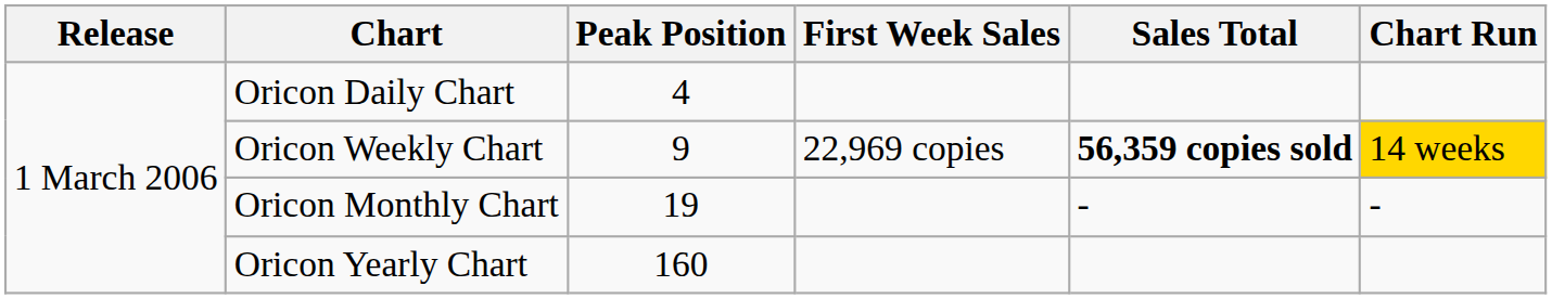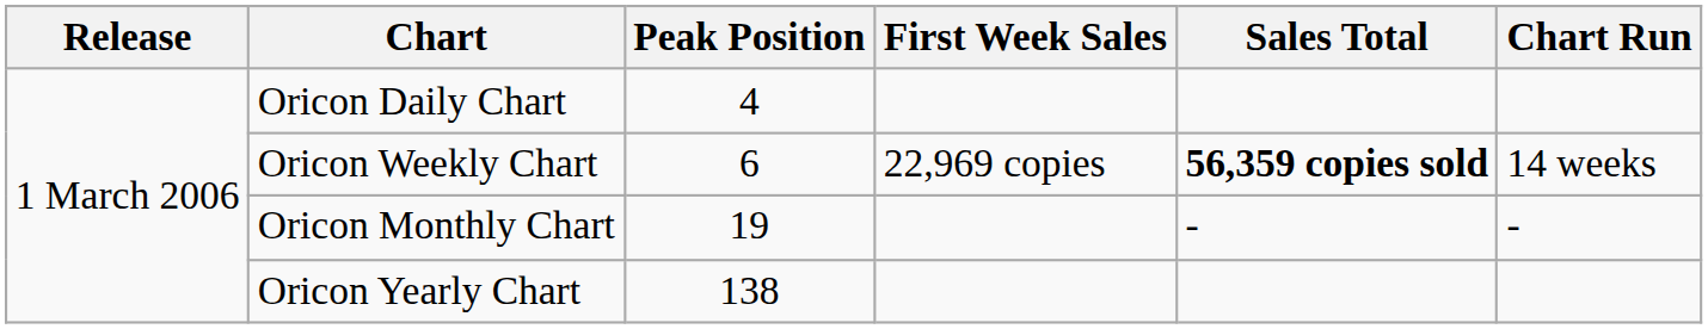 <table class="wikitable">
 <tr>
 <th>Release</th>
 <th>Chart</th>
 <th>Peak Position</th>
 <th>First Week Sales</th>
 <th>Sales Total</th>
 <th>Chart Run</th>
 </tr>
 <tr>
 <td rowspan="4">1 March 2006</td>
 <td>Oricon Daily Chart</td>
 <td align="center">4</td>
 <td></td>
 <td></td>
 <td></td>
 </tr>
 <tr>
 <td>Oricon Weekly Chart</td>
-<td align="center">9</td>
+<td align="center">6</td>
 <td>22,969 copies</td>
 <td><strong>56,359 copies sold</strong></td>
-<td style="background: gold;">14 weeks</td>
+<td>14 weeks</td>
 </tr>
 <tr>
 <td>Oricon Monthly Chart</td>
 <td align="center">19</td>
 <td></td>
 <td>-</td>
 <td>-</td>
 </tr>
 <tr>
 <td>Oricon Yearly Chart</td>
-<td align="center">160</td>
+<td align="center">138</td>
 <td></td>
 <td></td>
 <td></td>
 </tr>
 </table>
